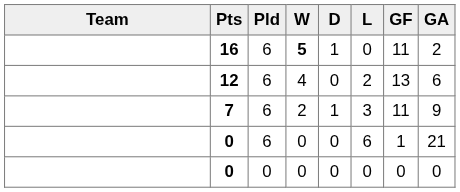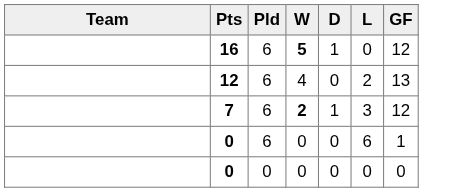 <table style=border-collapse:collapse border=1 cellspacing=0 cellpadding=5>
 <tr align=center bgcolor=#efefef>
 <th width=185>Team</th>
 <th width=20>Pts</th>
 <th width=20>Pld</th>
 <th width=20>W</th>
 <th width=20>D</th>
 <th width=20>L</th>
 <th width=20>GF</th>
-<th width=20>GA</th>
 </tr>
 <tr align=center>
 <td align=left><strong></strong></td>
 <td><strong>16</strong></td>
 <td>6</td>
 <td><strong>5</strong></td>
 <td>1</td>
 <td>0</td>
-<td>11</td>
-<td>2</td>
+<td>12</td>
 </tr>
 <tr align=center>
 <td align=left></td>
 <td><strong>12</strong></td>
 <td>6</td>
 <td>4</td>
 <td>0</td>
 <td>2</td>
 <td>13</td>
-<td>6</td>
 </tr>
 <tr align=center>
 <td align=left></td>
 <td><strong>7</strong></td>
 <td>6</td>
-<td>2</td>
+<td><strong>2</strong></td>
 <td>1</td>
 <td>3</td>
-<td>11</td>
-<td>9</td>
+<td>12</td>
 </tr>
 <tr align=center>
 <td align=left></td>
 <td><strong>0</strong></td>
 <td>6</td>
 <td>0</td>
 <td>0</td>
 <td>6</td>
 <td>1</td>
-<td>21</td>
 </tr>
 <tr align=center>
 <td align=left></td>
 <td><strong>0</strong></td>
 <td>0</td>
 <td>0</td>
 <td>0</td>
 <td>0</td>
 <td>0</td>
-<td>0</td>
 </tr>
 </table>
